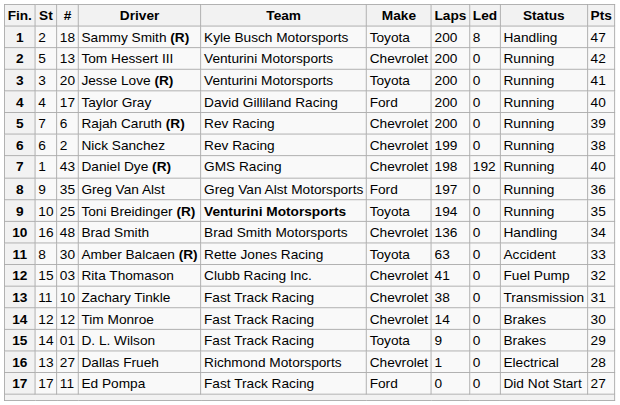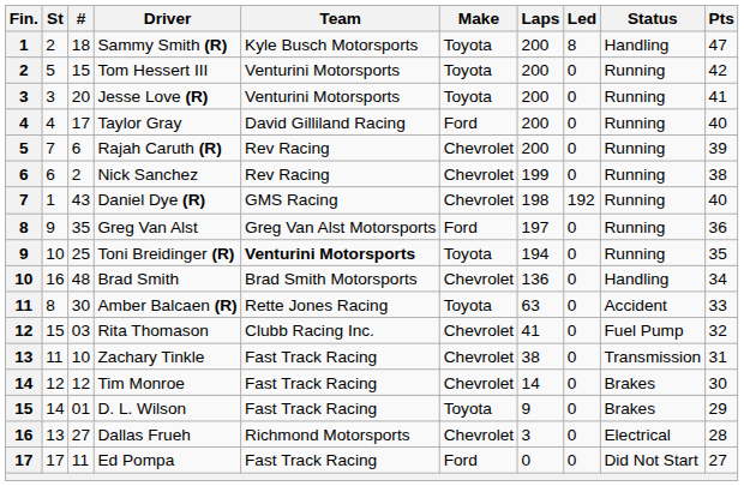 <table class="wikitable" style="font-size:95%">
 <tr>
 <th>Fin.</th>
 <th>St</th>
 <th>#</th>
 <th>Driver</th>
 <th>Team</th>
 <th>Make</th>
 <th>Laps</th>
 <th>Led</th>
 <th>Status</th>
 <th>Pts</th>
 </tr>
 <tr>
 <th>1</th>
 <td>2</td>
 <td>18</td>
 <td>Sammy Smith <strong>(R)</strong></td>
 <td>Kyle Busch Motorsports</td>
 <td>Toyota</td>
 <td>200</td>
 <td>8</td>
 <td>Handling</td>
 <td>47</td>
 </tr>
 <tr>
 <th>2</th>
 <td>5</td>
-<td>13</td>
+<td>15</td>
 <td>Tom Hessert III</td>
 <td>Venturini Motorsports</td>
-<td>Chevrolet</td>
+<td>Toyota</td>
 <td>200</td>
 <td>0</td>
 <td>Running</td>
 <td>42</td>
 </tr>
 <tr>
 <th>3</th>
 <td>3</td>
 <td>20</td>
 <td>Jesse Love <strong>(R)</strong></td>
 <td>Venturini Motorsports</td>
 <td>Toyota</td>
 <td>200</td>
 <td>0</td>
 <td>Running</td>
 <td>41</td>
 </tr>
 <tr>
 <th>4</th>
 <td>4</td>
 <td>17</td>
 <td>Taylor Gray</td>
 <td>David Gilliland Racing</td>
 <td>Ford</td>
 <td>200</td>
 <td>0</td>
 <td>Running</td>
 <td>40</td>
 </tr>
 <tr>
 <th>5</th>
 <td>7</td>
 <td>6</td>
 <td>Rajah Caruth <strong>(R)</strong></td>
 <td>Rev Racing</td>
 <td>Chevrolet</td>
 <td>200</td>
 <td>0</td>
 <td>Running</td>
 <td>39</td>
 </tr>
 <tr>
 <th>6</th>
 <td>6</td>
 <td>2</td>
 <td>Nick Sanchez</td>
 <td>Rev Racing</td>
 <td>Chevrolet</td>
 <td>199</td>
 <td>0</td>
 <td>Running</td>
 <td>38</td>
 </tr>
 <tr>
 <th>7</th>
 <td>1</td>
 <td>43</td>
 <td>Daniel Dye <strong>(R)</strong></td>
 <td>GMS Racing</td>
 <td>Chevrolet</td>
 <td>198</td>
 <td>192</td>
 <td>Running</td>
 <td>40</td>
 </tr>
 <tr>
 <th>8</th>
 <td>9</td>
 <td>35</td>
 <td>Greg Van Alst</td>
 <td>Greg Van Alst Motorsports</td>
 <td>Ford</td>
 <td>197</td>
 <td>0</td>
 <td>Running</td>
 <td>36</td>
 </tr>
 <tr>
 <th>9</th>
 <td>10</td>
 <td>25</td>
 <td>Toni Breidinger <strong>(R)</strong></td>
 <td><strong>Venturini Motorsports</strong></td>
 <td>Toyota</td>
 <td>194</td>
 <td>0</td>
 <td>Running</td>
 <td>35</td>
 </tr>
 <tr>
 <th>10</th>
 <td>16</td>
 <td>48</td>
 <td>Brad Smith</td>
 <td>Brad Smith Motorsports</td>
 <td>Chevrolet</td>
 <td>136</td>
 <td>0</td>
 <td>Handling</td>
 <td>34</td>
 </tr>
 <tr>
 <th>11</th>
 <td>8</td>
 <td>30</td>
 <td>Amber Balcaen <strong>(R)</strong></td>
 <td>Rette Jones Racing</td>
 <td>Toyota</td>
 <td>63</td>
 <td>0</td>
 <td>Accident</td>
 <td>33</td>
 </tr>
 <tr>
 <th>12</th>
 <td>15</td>
 <td>03</td>
 <td>Rita Thomason</td>
 <td>Clubb Racing Inc.</td>
 <td>Chevrolet</td>
 <td>41</td>
 <td>0</td>
 <td>Fuel Pump</td>
 <td>32</td>
 </tr>
 <tr>
 <th>13</th>
 <td>11</td>
 <td>10</td>
 <td>Zachary Tinkle</td>
 <td>Fast Track Racing</td>
 <td>Chevrolet</td>
 <td>38</td>
 <td>0</td>
 <td>Transmission</td>
 <td>31</td>
 </tr>
 <tr>
 <th>14</th>
 <td>12</td>
 <td>12</td>
 <td>Tim Monroe</td>
 <td>Fast Track Racing</td>
 <td>Chevrolet</td>
 <td>14</td>
 <td>0</td>
 <td>Brakes</td>
 <td>30</td>
 </tr>
 <tr>
 <th>15</th>
 <td>14</td>
 <td>01</td>
 <td>D. L. Wilson</td>
 <td>Fast Track Racing</td>
 <td>Toyota</td>
 <td>9</td>
 <td>0</td>
 <td>Brakes</td>
 <td>29</td>
 </tr>
 <tr>
 <th>16</th>
 <td>13</td>
 <td>27</td>
 <td>Dallas Frueh</td>
 <td>Richmond Motorsports</td>
 <td>Chevrolet</td>
-<td>1</td>
+<td>3</td>
 <td>0</td>
 <td>Electrical</td>
 <td>28</td>
 </tr>
 <tr>
 <th>17</th>
 <td>17</td>
 <td>11</td>
 <td>Ed Pompa</td>
 <td>Fast Track Racing</td>
 <td>Ford</td>
 <td>0</td>
 <td>0</td>
 <td>Did Not Start</td>
 <td>27</td>
 </tr>
 <tr>
 <th colspan="10"></th>
 </tr>
 </table>
